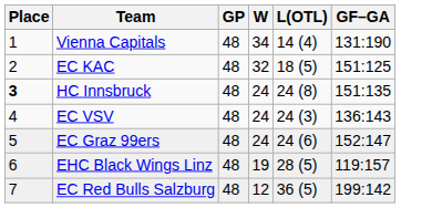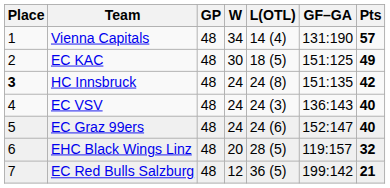 <table class="wikitable">
 <tr style="background-color:#c0c0c0;">
 <th>Place</th>
 <th>Team</th>
 <th>GP</th>
 <th>W</th>
 <th>L(OTL)</th>
 <th>GF–GA</th>
+<th>Pts</th>
 </tr>
 <tr>
 <td>1</td>
 <td><a href='#'>Vienna Capitals</a></td>
 <td>48</td>
 <td>34</td>
 <td>14 (4)</td>
 <td>131:190</td>
+<td><strong>57</strong></td>
 </tr>
 <tr>
 <td>2</td>
 <td><a href='#'>EC KAC</a></td>
 <td>48</td>
-<td>32</td>
+<td>30</td>
 <td>18 (5)</td>
 <td>151:125</td>
+<td><strong>49</strong></td>
 </tr>
 <tr>
 <td><strong>3</strong></td>
 <td><a href='#'>HC Innsbruck</a></td>
 <td>48</td>
 <td>24</td>
 <td>24 (8)</td>
 <td>151:135</td>
+<td><strong>42</strong></td>
 </tr>
 <tr>
 <td>4</td>
 <td><a href='#'>EC VSV</a></td>
 <td>48</td>
 <td>24</td>
 <td>24 (3)</td>
 <td>136:143</td>
+<td><strong>40</strong></td>
 </tr>
 <tr bgcolor="#f0f0f0">
 <td>5</td>
 <td><a href='#'>EC Graz 99ers</a></td>
 <td>48</td>
 <td>24</td>
 <td>24 (6)</td>
 <td>152:147</td>
+<td><strong>40</strong></td>
 </tr>
 <tr bgcolor="#f0f0f0">
 <td>6</td>
 <td><a href='#'>EHC Black Wings Linz</a></td>
 <td>48</td>
-<td>19</td>
+<td>20</td>
 <td>28 (5)</td>
 <td>119:157</td>
+<td><strong>32</strong></td>
 </tr>
 <tr bgcolor="#f0f0f0">
 <td>7</td>
 <td><a href='#'>EC Red Bulls Salzburg</a></td>
 <td>48</td>
 <td>12</td>
 <td>36 (5)</td>
 <td>199:142</td>
+<td><strong>21</strong></td>
 </tr>
 </table>
